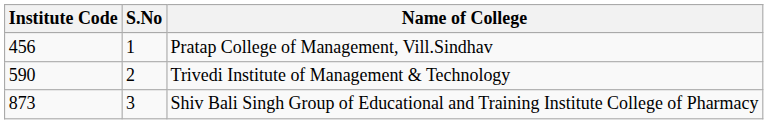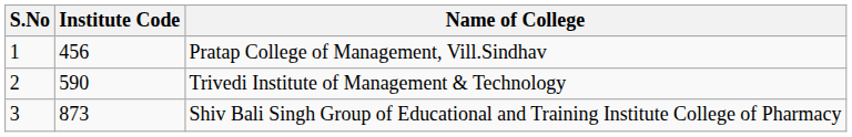 <table class="wikitable sortable">
 <tr>
+<th>S.No</th>
 <th>Institute Code</th>
-<th>S.No</th>
 <th>Name of College</th>
 </tr>
 <tr>
+<td>1</td>
 <td>456</td>
-<td>1</td>
 <td>Pratap College of Management, Vill.Sindhav</td>
 </tr>
 <tr>
+<td>2</td>
 <td>590</td>
-<td>2</td>
 <td>Trivedi Institute of Management & Technology</td>
 </tr>
 <tr>
+<td>3</td>
 <td>873</td>
-<td>3</td>
 <td>Shiv Bali Singh Group of Educational and Training Institute College of Pharmacy</td>
 </tr>
 </table>
